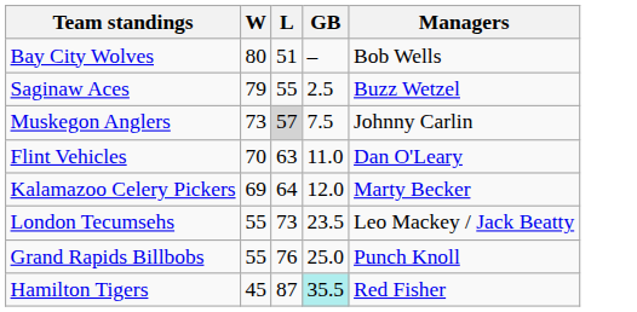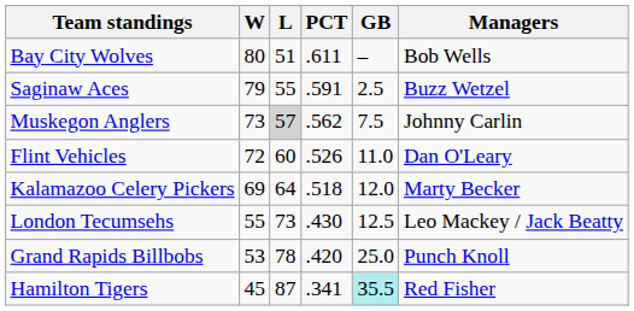 <table class="wikitable">
 <tr>
 <th>Team standings</th>
 <th>W</th>
 <th>L</th>
+<th>PCT</th>
 <th>GB</th>
 <th>Managers</th>
 </tr>
 <tr>
 <td><a href='#'>Bay City Wolves</a></td>
 <td>80</td>
 <td>51</td>
+<td>.611</td>
 <td>–</td>
 <td>Bob Wells</td>
 </tr>
 <tr>
 <td><a href='#'>Saginaw Aces</a></td>
 <td>79</td>
 <td>55</td>
+<td>.591</td>
 <td>2.5</td>
 <td><a href='#'>Buzz Wetzel</a></td>
 </tr>
 <tr>
 <td><a href='#'>Muskegon Anglers</a></td>
 <td>73</td>
 <td style="background: lightgrey;">57</td>
+<td>.562</td>
 <td>7.5</td>
 <td>Johnny Carlin</td>
 </tr>
 <tr>
 <td><a href='#'>Flint Vehicles</a></td>
-<td>70</td>
-<td>63</td>
+<td>72</td>
+<td>60</td>
+<td>.526</td>
 <td>11.0</td>
 <td><a href='#'>Dan O'Leary</a></td>
 </tr>
 <tr>
 <td><a href='#'>Kalamazoo Celery Pickers</a></td>
 <td>69</td>
 <td>64</td>
+<td>.518</td>
 <td>12.0</td>
 <td><a href='#'>Marty Becker</a></td>
 </tr>
 <tr>
 <td><a href='#'>London Tecumsehs</a></td>
 <td>55</td>
 <td>73</td>
-<td>23.5</td>
+<td>.430</td>
+<td>12.5</td>
 <td>Leo Mackey / <a href='#'>Jack Beatty</a></td>
 </tr>
 <tr>
 <td><a href='#'>Grand Rapids Billbobs</a></td>
-<td>55</td>
-<td>76</td>
+<td>53</td>
+<td>78</td>
+<td>.420</td>
 <td>25.0</td>
 <td><a href='#'>Punch Knoll</a></td>
 </tr>
 <tr>
 <td><a href='#'>Hamilton Tigers</a></td>
 <td>45</td>
 <td>87</td>
+<td>.341</td>
 <td style="background: paleturquoise;">35.5</td>
 <td><a href='#'>Red Fisher</a></td>
 </tr>
 </table>
